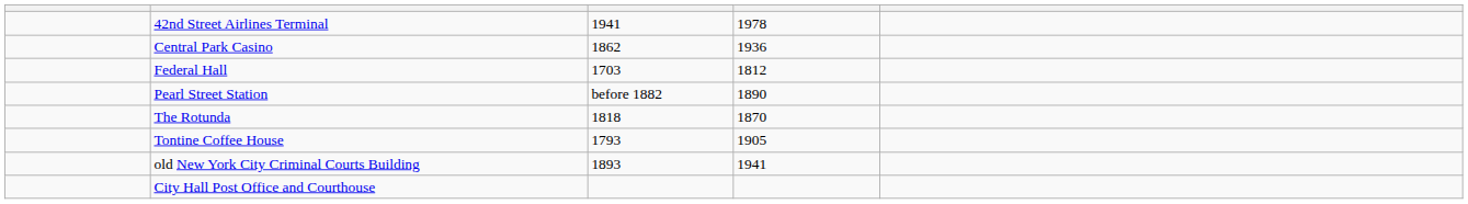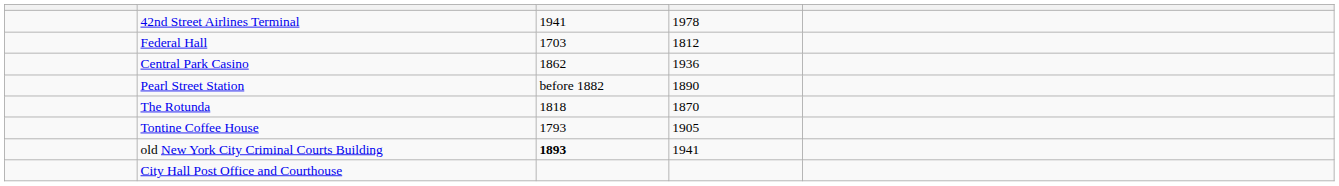 <table class="wikitable sortable" style="width:100%;">
 <tr>
 <th style="width:10%;"></th>
 <th style="width:30%;"></th>
 <th style="width:10%;"></th>
 <th style="width:10%;"></th>
 <th style="width:40%;"></th>
 </tr>
 <tr>
 <td></td>
 <td><a href='#'>42nd Street Airlines Terminal</a></td>
 <td>1941</td>
 <td>1978</td>
 <td></td>
 </tr>
 <tr>
 <td></td>
-<td><a href='#'>Central Park Casino</a></td>
-<td>1862</td>
-<td>1936</td>
+<td><a href='#'>Federal Hall</a></td>
+<td>1703</td>
+<td>1812</td>
 <td></td>
 </tr>
 <tr>
 <td></td>
-<td><a href='#'>Federal Hall</a></td>
-<td>1703</td>
-<td>1812</td>
+<td><a href='#'>Central Park Casino</a></td>
+<td>1862</td>
+<td>1936</td>
 <td></td>
 </tr>
 <tr>
 <td></td>
 <td><a href='#'>Pearl Street Station</a></td>
 <td>before 1882</td>
 <td>1890</td>
 <td></td>
 </tr>
 <tr>
 <td></td>
 <td><a href='#'>The Rotunda</a></td>
 <td>1818</td>
 <td>1870</td>
 <td></td>
 </tr>
 <tr>
 <td></td>
 <td><a href='#'>Tontine Coffee House</a></td>
 <td>1793</td>
 <td>1905</td>
 <td></td>
 </tr>
 <tr>
 <td></td>
 <td>old <a href='#'>New York City Criminal Courts Building</a></td>
-<td>1893</td>
+<td><strong>1893</strong></td>
 <td>1941</td>
 <td></td>
 </tr>
 <tr>
 <td></td>
 <td><a href='#'>City Hall Post Office and Courthouse</a></td>
 <td></td>
 <td></td>
 <td></td>
 </tr>
 </table>
